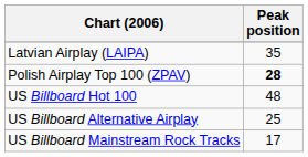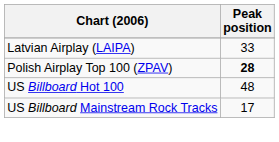 <table class="wikitable sortable">
 <tr>
 <th>Chart (2006)</th>
 <th>Peak<br>position</th>
 </tr>
 <tr>
 </tr>
 <tr>
 </tr>
 <tr>
 <td>Latvian Airplay (<a href='#'>LAIPA</a>)</td>
-<td align="center">35</td>
+<td align="center">33</td>
 </tr>
 <tr>
 <td>Polish Airplay Top 100 (<a href='#'>ZPAV</a>)</td>
 <td align="center"><strong>28</strong></td>
 </tr>
 <tr>
 <td>US <a href='#'><em>Billboard</em> Hot 100</a></td>
 <td align="center">48</td>
 </tr>
 <tr>
-<td>US <em>Billboard</em> <a href='#'>Alternative Airplay</a></td>
-<td align="center">25</td>
-</tr>
-<tr>
 <td>US <em>Billboard</em> <a href='#'>Mainstream Rock Tracks</a></td>
 <td align="center">17</td>
 </tr>
 </table>
